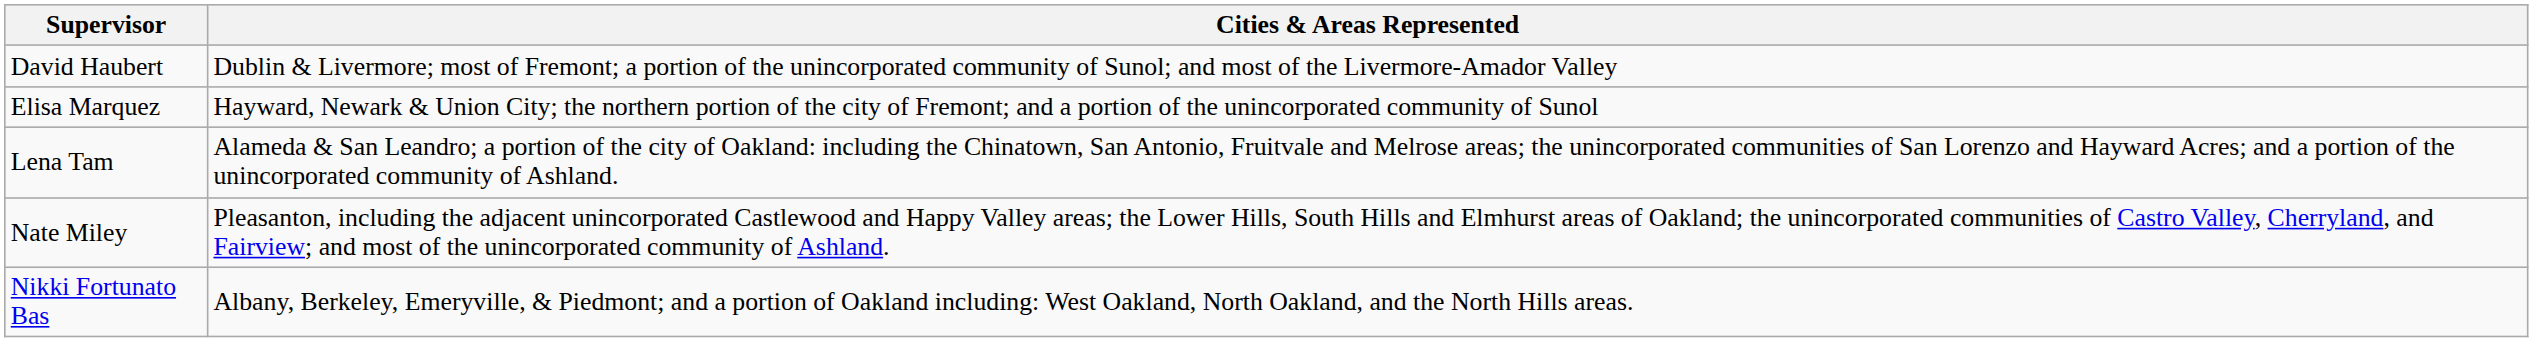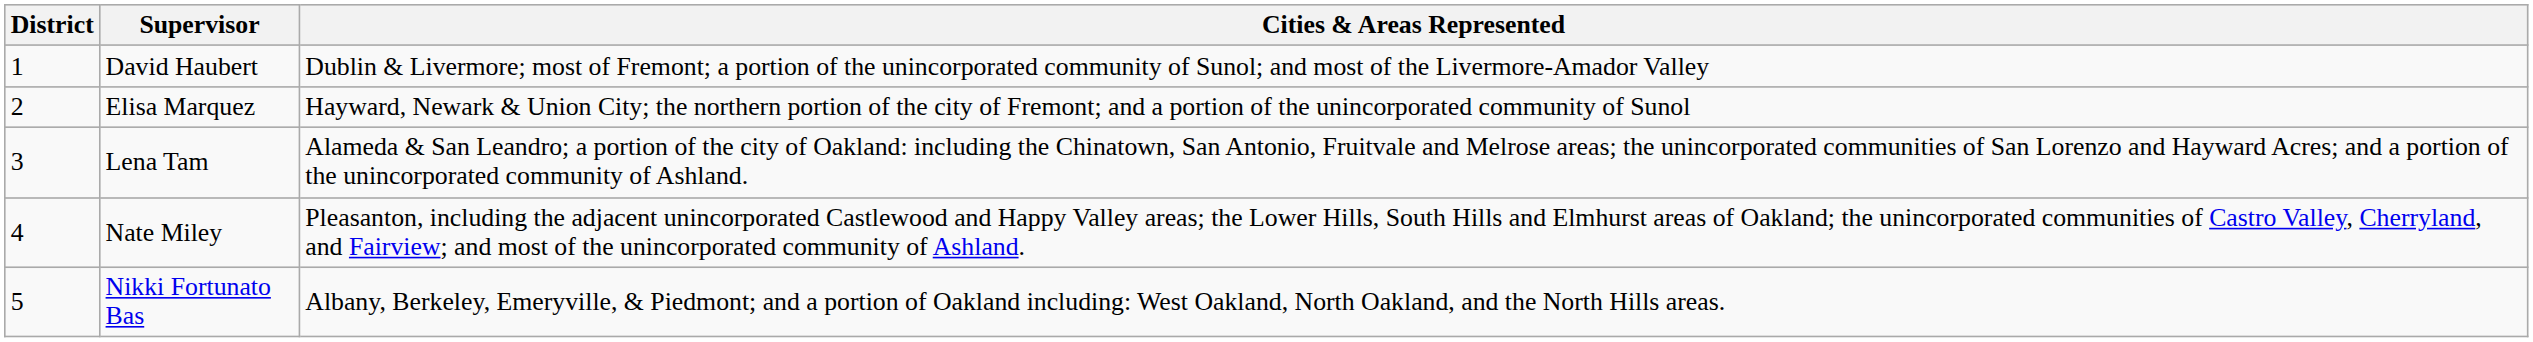 <table class="wikitable">
 <tr>
+<th>District</th>
 <th>Supervisor</th>
 <th>Cities & Areas Represented</th>
 </tr>
 <tr>
+<td>1</td>
 <td>David Haubert</td>
 <td>Dublin & Livermore; most of Fremont; a portion of the unincorporated community of Sunol; and most of the Livermore-Amador Valley</td>
 </tr>
 <tr>
+<td>2</td>
 <td>Elisa Marquez</td>
 <td>Hayward, Newark & Union City; the northern portion of the city of Fremont; and a portion of the unincorporated community of Sunol</td>
 </tr>
 <tr>
+<td>3</td>
 <td>Lena Tam</td>
 <td>Alameda & San Leandro; a portion of the city of Oakland: including the Chinatown, San Antonio, Fruitvale and Melrose areas; the unincorporated communities of San Lorenzo and Hayward Acres; and a portion of the unincorporated community of Ashland.</td>
 </tr>
 <tr>
+<td>4</td>
 <td>Nate Miley</td>
 <td>Pleasanton, including the adjacent unincorporated Castlewood and Happy Valley areas; the Lower Hills, South Hills and Elmhurst areas of Oakland; the unincorporated communities of <a href='#'>Castro Valley</a>, <a href='#'>Cherryland</a>, and <a href='#'>Fairview</a>; and most of the unincorporated community of <a href='#'>Ashland</a>.</td>
 </tr>
 <tr>
+<td>5</td>
 <td><a href='#'>Nikki Fortunato Bas</a></td>
 <td>Albany, Berkeley, Emeryville, & Piedmont; and a portion of Oakland including: West Oakland, North Oakland, and the North Hills areas.</td>
 </tr>
 </table>
